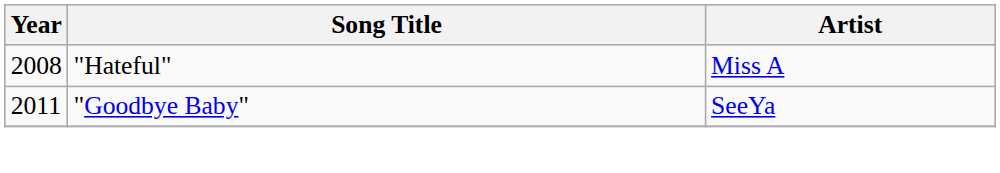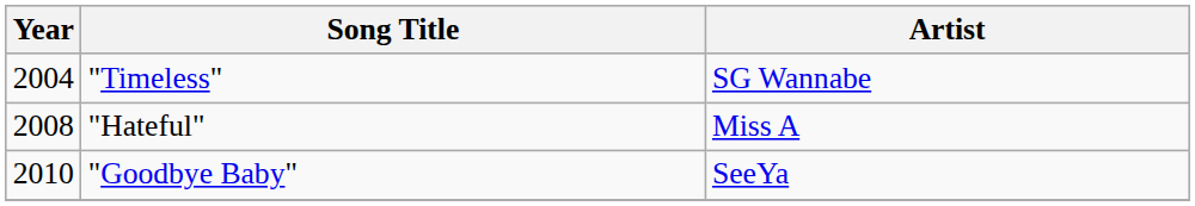 <table class="wikitable" style="width:620px">
 <tr>
 <th width=10>Year</th>
 <th>Song Title</th>
 <th>Artist</th>
 </tr>
 <tr>
+<td>2004</td>
+<td>"<a href='#'>Timeless</a>"</td>
+<td><a href='#'>SG Wannabe</a></td>
+</tr>
+<tr>
 <td>2008</td>
 <td>"Hateful" </td>
 <td><a href='#'>Miss A</a></td>
 </tr>
 <tr>
-<td>2011</td>
+<td>2010</td>
 <td>"<a href='#'>Goodbye Baby</a>"</td>
 <td><a href='#'>SeeYa</a></td>
 </tr>
 <tr>
 </tr>
 </table>
